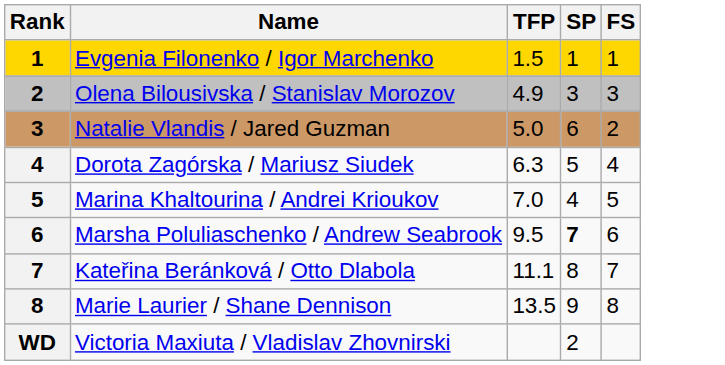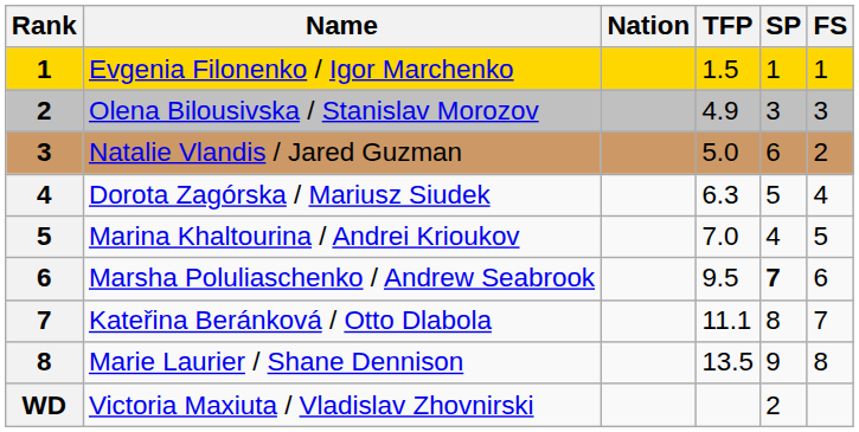 <table class="wikitable">
 <tr>
 <th>Rank</th>
 <th>Name</th>
+<th>Nation</th>
 <th>TFP</th>
 <th>SP</th>
 <th>FS</th>
 </tr>
 <tr bgcolor="gold">
 <td align="center"><strong>1</strong></td>
 <td><a href='#'>Evgenia Filonenko</a> / <a href='#'>Igor Marchenko</a></td>
+<td></td>
 <td>1.5</td>
 <td>1</td>
 <td>1</td>
 </tr>
 <tr bgcolor="silver">
 <td align="center"><strong>2</strong></td>
 <td><a href='#'>Olena Bilousivska</a> / <a href='#'>Stanislav Morozov</a></td>
+<td></td>
 <td>4.9</td>
 <td>3</td>
 <td>3</td>
 </tr>
 <tr bgcolor="cc9966">
 <td align="center"><strong>3</strong></td>
 <td><a href='#'>Natalie Vlandis</a> / Jared Guzman</td>
+<td></td>
 <td>5.0</td>
 <td>6</td>
 <td>2</td>
 </tr>
 <tr>
 <th>4</th>
 <td><a href='#'>Dorota Zagórska</a> / <a href='#'>Mariusz Siudek</a></td>
+<td></td>
 <td>6.3</td>
 <td>5</td>
 <td>4</td>
 </tr>
 <tr>
 <th>5</th>
 <td><a href='#'>Marina Khaltourina</a> / <a href='#'>Andrei Krioukov</a></td>
+<td></td>
 <td>7.0</td>
 <td>4</td>
 <td>5</td>
 </tr>
 <tr>
 <th>6</th>
 <td><a href='#'>Marsha Poluliaschenko</a> / <a href='#'>Andrew Seabrook</a></td>
+<td></td>
 <td>9.5</td>
 <td><strong>7</strong></td>
 <td>6</td>
 </tr>
 <tr>
 <th>7</th>
 <td><a href='#'>Kateřina Beránková</a> / <a href='#'>Otto Dlabola</a></td>
+<td></td>
 <td>11.1</td>
 <td>8</td>
 <td>7</td>
 </tr>
 <tr>
 <th>8</th>
 <td><a href='#'>Marie Laurier</a> / <a href='#'>Shane Dennison</a></td>
+<td></td>
 <td>13.5</td>
 <td>9</td>
 <td>8</td>
 </tr>
 <tr>
 <th>WD</th>
 <td><a href='#'>Victoria Maxiuta</a> / <a href='#'>Vladislav Zhovnirski</a></td>
 <td></td>
+<td></td>
 <td>2</td>
 <td></td>
 </tr>
 </table>
